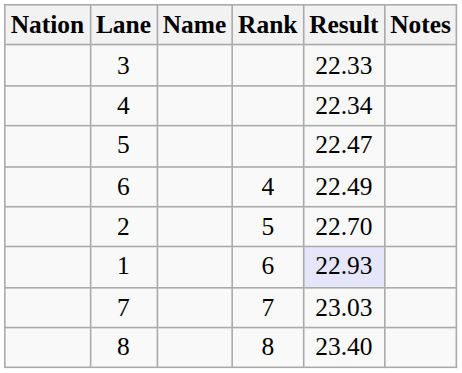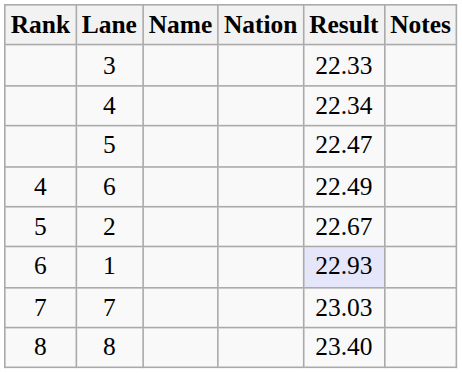 <table class="wikitable" style="text-align:center">
 <tr>
-<th>Nation</th>
+<th>Rank</th>
 <th>Lane</th>
 <th>Name</th>
-<th>Rank</th>
+<th>Nation</th>
 <th>Result</th>
 <th>Notes</th>
 </tr>
 <tr>
-<td align="left"></td>
+<td></td>
 <td>3</td>
 <td align="left"></td>
-<td></td>
+<td align="left"></td>
 <td>22.33</td>
 <td></td>
 </tr>
 <tr>
-<td align="left"></td>
+<td></td>
 <td>4</td>
 <td align="left"></td>
-<td></td>
+<td align="left"></td>
 <td>22.34</td>
 <td></td>
 </tr>
 <tr>
-<td align=left></td>
+<td></td>
 <td>5</td>
 <td align="left"></td>
-<td></td>
+<td align=left></td>
 <td>22.47</td>
 <td></td>
 </tr>
 <tr>
-<td align="left"></td>
+<td>4</td>
 <td>6</td>
 <td align="left"></td>
-<td>4</td>
+<td align="left"></td>
 <td>22.49</td>
 <td></td>
 </tr>
 <tr>
-<td align="left"></td>
+<td>5</td>
 <td>2</td>
 <td align="left"></td>
-<td>5</td>
-<td>22.70</td>
+<td align="left"></td>
+<td>22.67</td>
 <td></td>
 </tr>
 <tr>
-<td align="left"></td>
+<td>6</td>
 <td>1</td>
 <td align="left"></td>
-<td>6</td>
+<td align="left"></td>
 <td style="background: lavender;">22.93</td>
 <td></td>
 </tr>
 <tr>
-<td align=left></td>
+<td>7</td>
 <td>7</td>
 <td align="left"></td>
-<td>7</td>
+<td align=left></td>
 <td>23.03</td>
 <td></td>
 </tr>
 <tr>
-<td align="left"></td>
+<td>8</td>
 <td>8</td>
 <td align="left"></td>
-<td>8</td>
+<td align="left"></td>
 <td>23.40</td>
 <td></td>
 </tr>
 </table>
